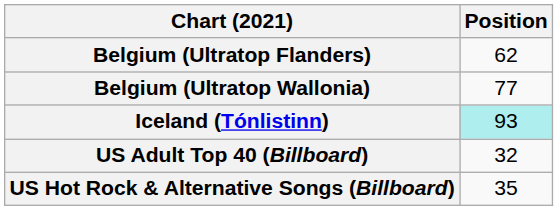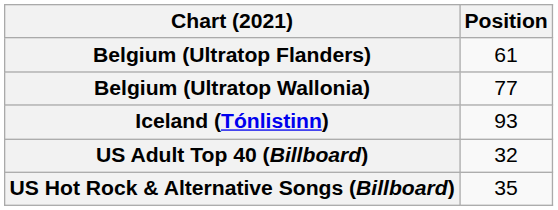 <table class="wikitable sortable plainrowheaders" style="text-align:center">
 <tr>
 <th scope="col">Chart (2021)</th>
 <th scope="col">Position</th>
 </tr>
 <tr>
 <th scope="row">Belgium (Ultratop Flanders)</th>
-<td>62</td>
+<td>61</td>
 </tr>
 <tr>
 <th scope="row">Belgium (Ultratop Wallonia)</th>
 <td>77</td>
 </tr>
 <tr>
 <th scope="row">Iceland (<a href='#'>Tónlistinn</a>)</th>
-<td style="background: paleturquoise;">93</td>
+<td>93</td>
 </tr>
 <tr>
 <th scope="row">US Adult Top 40 (<em>Billboard</em>)</th>
 <td>32</td>
 </tr>
 <tr>
 <th scope="row">US Hot Rock & Alternative Songs (<em>Billboard</em>)</th>
 <td>35</td>
 </tr>
 </table>
